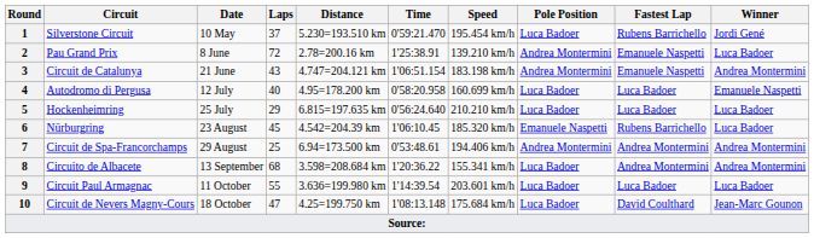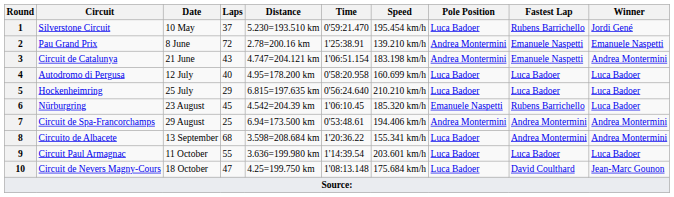 <table class="wikitable" style="font-size:85%">
 <tr>
 <th>Round</th>
 <th>Circuit</th>
 <th>Date</th>
 <th>Laps</th>
 <th>Distance</th>
 <th>Time</th>
 <th>Speed</th>
 <th>Pole Position</th>
 <th>Fastest Lap</th>
 <th>Winner</th>
 </tr>
 <tr>
 <th>1</th>
 <td nowrap> <a href='#'>Silverstone Circuit</a></td>
 <td nowrap>10 May</td>
 <td>37</td>
 <td>5.230=193.510 km</td>
 <td>0'59:21.470</td>
 <td>195.454 km/h</td>
 <td nowrap> <a href='#'>Luca Badoer</a></td>
 <td nowrap> <a href='#'>Rubens Barrichello</a></td>
 <td nowrap> <a href='#'>Jordi Gené</a></td>
 </tr>
 <tr>
 <th>2</th>
 <td nowrap> <a href='#'>Pau Grand Prix</a></td>
 <td nowrap>8 June</td>
 <td>72</td>
 <td>2.78=200.16 km</td>
 <td>1'25:38.91</td>
 <td>139.210 km/h</td>
 <td nowrap> <a href='#'>Andrea Montermini</a></td>
 <td nowrap> <a href='#'>Emanuele Naspetti</a></td>
-<td nowrap> <a href='#'>Luca Badoer</a></td>
+<td nowrap> <a href='#'>Emanuele Naspetti</a></td>
 </tr>
 <tr>
 <th>3</th>
 <td nowrap> <a href='#'>Circuit de Catalunya</a></td>
 <td>21 June</td>
 <td>43</td>
 <td>4.747=204.121 km</td>
 <td>1'06:51.154</td>
 <td>183.198 km/h</td>
 <td nowrap> <a href='#'>Andrea Montermini</a></td>
 <td nowrap> <a href='#'>Emanuele Naspetti</a></td>
 <td nowrap> <a href='#'>Andrea Montermini</a></td>
 </tr>
 <tr>
 <th>4</th>
 <td nowrap> <a href='#'>Autodromo di Pergusa</a></td>
 <td nowrap>12 July</td>
 <td>40</td>
 <td>4.95=178.200 km</td>
 <td>0'58:20.958</td>
 <td>160.699 km/h</td>
 <td nowrap> <a href='#'>Luca Badoer</a></td>
 <td nowrap> <a href='#'>Luca Badoer</a></td>
-<td nowrap> <a href='#'>Emanuele Naspetti</a></td>
+<td nowrap> <a href='#'>Luca Badoer</a></td>
 </tr>
 <tr>
 <th>5</th>
 <td nowrap> <a href='#'>Hockenheimring</a></td>
 <td nowrap>25 July</td>
 <td>29</td>
 <td>6.815=197.635 km</td>
 <td>0'56:24.640</td>
 <td>210.210 km/h</td>
 <td nowrap> <a href='#'>Luca Badoer</a></td>
 <td nowrap> <a href='#'>Luca Badoer</a></td>
 <td nowrap> <a href='#'>Luca Badoer</a></td>
 </tr>
 <tr>
 <th>6</th>
 <td nowrap> <a href='#'>Nürburgring</a></td>
 <td nowrap>23 August</td>
 <td>45</td>
 <td>4.542=204.39 km</td>
 <td>1'06:10.45</td>
 <td>185.320 km/h</td>
 <td nowrap> <a href='#'>Emanuele Naspetti</a></td>
 <td nowrap> <a href='#'>Rubens Barrichello</a></td>
 <td nowrap> <a href='#'>Luca Badoer</a></td>
 </tr>
 <tr>
 <th>7</th>
 <td nowrap> <a href='#'>Circuit de Spa-Francorchamps</a></td>
 <td nowrap>29 August</td>
 <td>25</td>
 <td>6.94=173.500 km</td>
 <td>0'53:48.61</td>
 <td>194.406 km/h</td>
 <td nowrap> <a href='#'>Andrea Montermini</a></td>
 <td nowrap> <a href='#'>Andrea Montermini</a></td>
 <td nowrap> <a href='#'>Andrea Montermini</a></td>
 </tr>
 <tr>
 <th>8</th>
 <td nowrap> <a href='#'>Circuito de Albacete</a></td>
 <td nowrap>13 September</td>
 <td>68</td>
 <td>3.598=208.684 km</td>
 <td>1'20:36.22</td>
 <td>155.341 km/h</td>
 <td nowrap> <a href='#'>Luca Badoer</a></td>
 <td nowrap> <a href='#'>Andrea Montermini</a></td>
 <td nowrap> <a href='#'>Andrea Montermini</a></td>
 </tr>
 <tr>
 <th>9</th>
 <td nowrap> <a href='#'>Circuit Paul Armagnac</a></td>
 <td nowrap>11 October</td>
 <td>55</td>
 <td>3.636=199.980 km</td>
 <td>1'14:39.54</td>
 <td>203.601 km/h</td>
 <td nowrap> <a href='#'>Luca Badoer</a></td>
 <td nowrap> <a href='#'>Luca Badoer</a></td>
 <td nowrap> <a href='#'>Luca Badoer</a></td>
 </tr>
 <tr>
 <th>10</th>
 <td nowrap> <a href='#'>Circuit de Nevers Magny-Cours</a></td>
 <td nowrap>18 October</td>
 <td>47</td>
 <td>4.25=199.750 km</td>
 <td>1'08:13.148</td>
 <td>175.684 km/h</td>
 <td nowrap> <a href='#'>Luca Badoer</a></td>
 <td nowrap> <a href='#'>David Coulthard</a></td>
 <td nowrap> <a href='#'>Jean-Marc Gounon</a></td>
 </tr>
 <tr class="sortbottom">
 <td colspan="11" style="background-color:#EAECF0;text-align:center"><strong>Source:</strong></td>
 </tr>
 </table>
